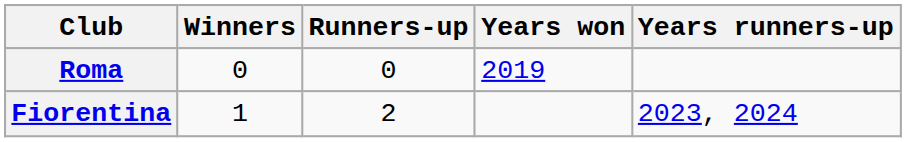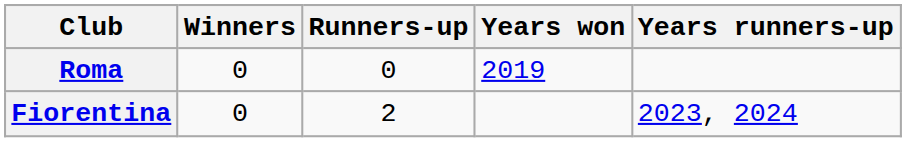 <table class="wikitable plainrowheaders sortable">
 <tr>
 <th scope=col>Club</th>
 <th scope=col>Winners</th>
 <th scope=col>Runners-up</th>
 <th scope=col class="unsortable">Years won</th>
 <th scope=col class="unsortable">Years runners-up</th>
 </tr>
 <tr>
 <th scope=row><a href='#'>Roma</a></th>
 <td align=center>0</td>
 <td align=center>0</td>
 <td><a href='#'>2019</a></td>
 <td></td>
 </tr>
 <tr>
 <th scope=row><a href='#'>Fiorentina</a></th>
-<td align=center>1</td>
+<td align=center>0</td>
 <td align=center>2</td>
 <td></td>
 <td><a href='#'>2023</a>, <a href='#'>2024</a></td>
 </tr>
 </table>
